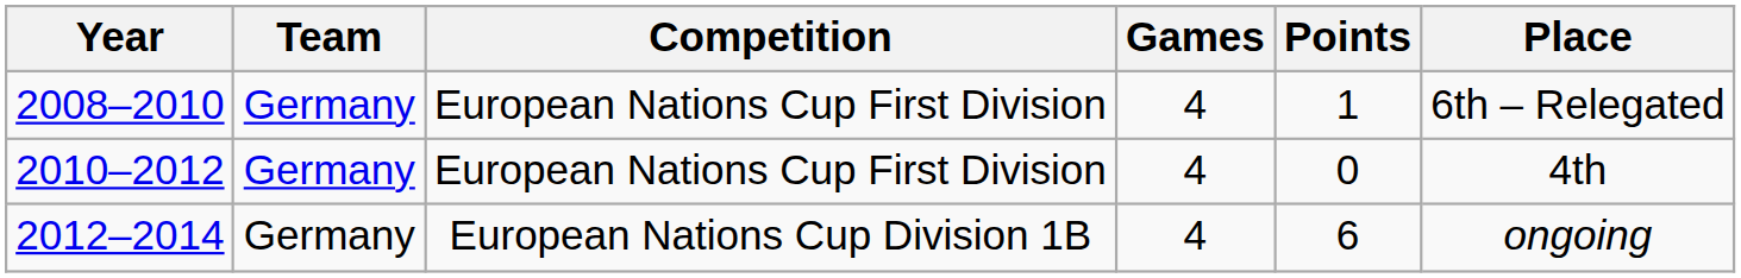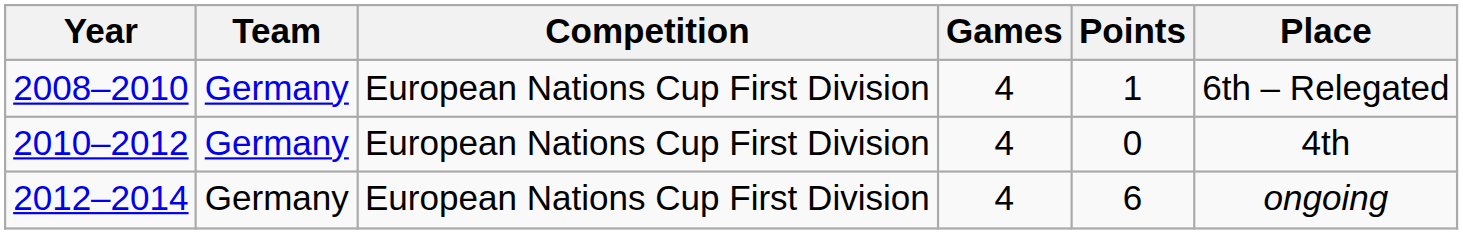 <table class="wikitable">
 <tr>
 <th>Year</th>
 <th>Team</th>
 <th>Competition</th>
 <th>Games</th>
 <th>Points</th>
 <th>Place</th>
 </tr>
 <tr align="center">
 <td><a href='#'>2008–2010</a></td>
 <td><a href='#'>Germany</a></td>
 <td>European Nations Cup First Division</td>
 <td>4</td>
 <td>1</td>
 <td>6th – Relegated</td>
 </tr>
 <tr align="center">
 <td><a href='#'>2010–2012</a></td>
 <td><a href='#'>Germany</a></td>
 <td>European Nations Cup First Division</td>
 <td>4</td>
 <td>0</td>
 <td>4th</td>
 </tr>
 <tr align="center">
 <td><a href='#'>2012–2014</a></td>
 <td>Germany</td>
-<td>European Nations Cup Division 1B</td>
+<td>European Nations Cup First Division</td>
 <td>4</td>
 <td>6</td>
 <td><em>ongoing</em></td>
 </tr>
 </table>
